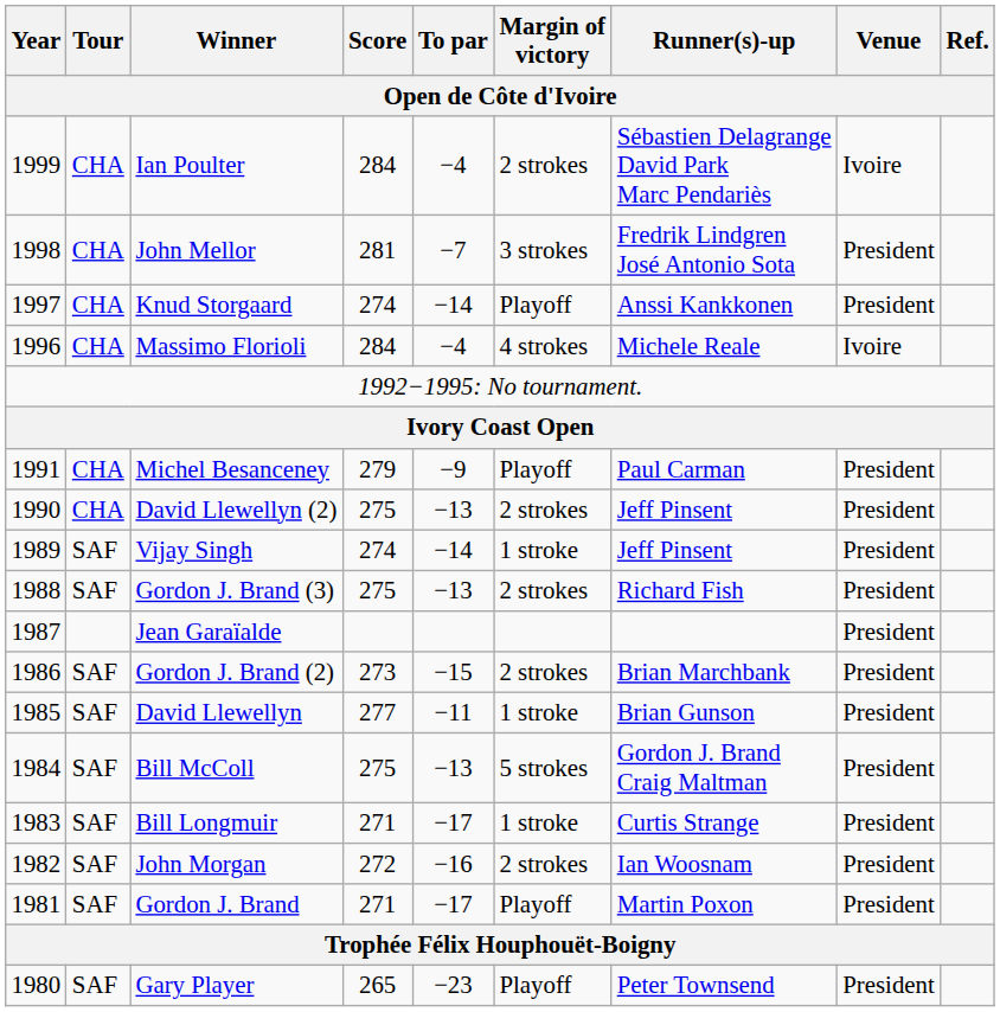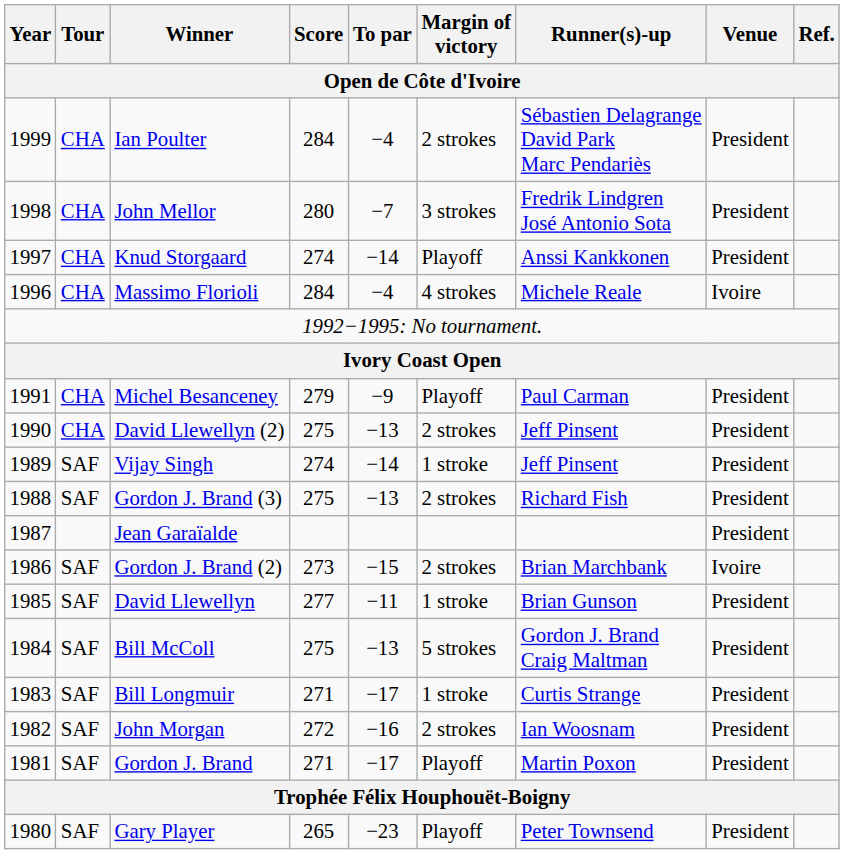 <table class=wikitable style="font-size:95%">
 <tr>
 <th>Year</th>
 <th>Tour</th>
 <th>Winner</th>
 <th>Score</th>
 <th>To par</th>
 <th>Margin of<br>victory</th>
 <th>Runner(s)-up</th>
 <th>Venue</th>
 <th>Ref.</th>
 </tr>
 <tr>
 <th colspan=9>Open de Côte d'Ivoire</th>
 </tr>
 <tr>
 <td>1999</td>
 <td><a href='#'>CHA</a></td>
 <td> <a href='#'>Ian Poulter</a></td>
 <td align=center>284</td>
 <td align=center>−4</td>
 <td>2 strokes</td>
 <td> <a href='#'>Sébastien Delagrange</a><br> <a href='#'>David Park</a><br> <a href='#'>Marc Pendariès</a></td>
-<td>Ivoire</td>
+<td>President</td>
 <td></td>
 </tr>
 <tr>
 <td>1998</td>
 <td><a href='#'>CHA</a></td>
 <td> <a href='#'>John Mellor</a></td>
-<td align=center>281</td>
+<td align=center>280</td>
 <td align=center>−7</td>
 <td>3 strokes</td>
 <td> <a href='#'>Fredrik Lindgren</a><br> <a href='#'>José Antonio Sota</a></td>
 <td>President</td>
 <td></td>
 </tr>
 <tr>
 <td>1997</td>
 <td><a href='#'>CHA</a></td>
 <td> <a href='#'>Knud Storgaard</a></td>
 <td align=center>274</td>
 <td align=center>−14</td>
 <td>Playoff</td>
 <td> <a href='#'>Anssi Kankkonen</a></td>
 <td>President</td>
 <td></td>
 </tr>
 <tr>
 <td>1996</td>
 <td><a href='#'>CHA</a></td>
 <td> <a href='#'>Massimo Florioli</a></td>
 <td align=center>284</td>
 <td align=center>−4</td>
 <td>4 strokes</td>
 <td> <a href='#'>Michele Reale</a></td>
 <td>Ivoire</td>
 <td></td>
 </tr>
 <tr>
 <td colspan=9 align=center><em>1992−1995: No tournament.</em></td>
 </tr>
 <tr>
 <th colspan=9>Ivory Coast Open</th>
 </tr>
 <tr>
 <td>1991</td>
 <td><a href='#'>CHA</a></td>
 <td> <a href='#'>Michel Besanceney</a></td>
 <td align=center>279</td>
 <td align=center>−9</td>
 <td>Playoff</td>
 <td> <a href='#'>Paul Carman</a></td>
 <td>President</td>
 <td></td>
 </tr>
 <tr>
 <td>1990</td>
 <td><a href='#'>CHA</a></td>
 <td> <a href='#'>David Llewellyn</a> (2)</td>
 <td align=center>275</td>
 <td align=center>−13</td>
 <td>2 strokes</td>
 <td> <a href='#'>Jeff Pinsent</a></td>
 <td>President</td>
 <td></td>
 </tr>
 <tr>
 <td>1989</td>
 <td>SAF</td>
 <td> <a href='#'>Vijay Singh</a></td>
 <td align=center>274</td>
 <td align=center>−14</td>
 <td>1 stroke</td>
 <td> <a href='#'>Jeff Pinsent</a></td>
 <td>President</td>
 <td></td>
 </tr>
 <tr>
 <td>1988</td>
 <td>SAF</td>
 <td> <a href='#'>Gordon J. Brand</a> (3)</td>
 <td align=center>275</td>
 <td align=center>−13</td>
 <td>2 strokes</td>
 <td> <a href='#'>Richard Fish</a></td>
 <td>President</td>
 <td></td>
 </tr>
 <tr>
 <td>1987</td>
 <td></td>
 <td> <a href='#'>Jean Garaïalde</a></td>
 <td align=center></td>
 <td align=center></td>
 <td></td>
 <td></td>
 <td>President</td>
 <td></td>
 </tr>
 <tr>
 <td>1986</td>
 <td>SAF</td>
 <td> <a href='#'>Gordon J. Brand</a> (2)</td>
 <td align=center>273</td>
 <td align=center>−15</td>
 <td>2 strokes</td>
 <td> <a href='#'>Brian Marchbank</a></td>
-<td>President</td>
+<td>Ivoire</td>
 <td></td>
 </tr>
 <tr>
 <td>1985</td>
 <td>SAF</td>
 <td> <a href='#'>David Llewellyn</a></td>
 <td align=center>277</td>
 <td align=center>−11</td>
 <td>1 stroke</td>
 <td> <a href='#'>Brian Gunson</a></td>
 <td>President</td>
 <td></td>
 </tr>
 <tr>
 <td>1984</td>
 <td>SAF</td>
 <td> <a href='#'>Bill McColl</a></td>
 <td align=center>275</td>
 <td align=center>−13</td>
 <td>5 strokes</td>
 <td> <a href='#'>Gordon J. Brand</a><br> <a href='#'>Craig Maltman</a></td>
 <td>President</td>
 <td></td>
 </tr>
 <tr>
 <td>1983</td>
 <td>SAF</td>
 <td> <a href='#'>Bill Longmuir</a></td>
 <td align=center>271</td>
 <td align=center>−17</td>
 <td>1 stroke</td>
 <td> <a href='#'>Curtis Strange</a></td>
 <td>President</td>
 <td></td>
 </tr>
 <tr>
 <td>1982</td>
 <td>SAF</td>
 <td> <a href='#'>John Morgan</a></td>
 <td align=center>272</td>
 <td align=center>−16</td>
 <td>2 strokes</td>
 <td> <a href='#'>Ian Woosnam</a></td>
 <td>President</td>
 <td></td>
 </tr>
 <tr>
 <td>1981</td>
 <td>SAF</td>
 <td> <a href='#'>Gordon J. Brand</a></td>
 <td align=center>271</td>
 <td align=center>−17</td>
 <td>Playoff</td>
 <td> <a href='#'>Martin Poxon</a></td>
 <td>President</td>
 <td></td>
 </tr>
 <tr>
 <th colspan=9>Trophée Félix Houphouët-Boigny</th>
 </tr>
 <tr>
 <td>1980</td>
 <td>SAF</td>
 <td> <a href='#'>Gary Player</a></td>
 <td align=center>265</td>
 <td align=center>−23</td>
 <td>Playoff</td>
 <td> <a href='#'>Peter Townsend</a></td>
 <td>President</td>
 <td></td>
 </tr>
 </table>
